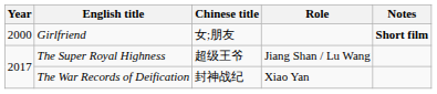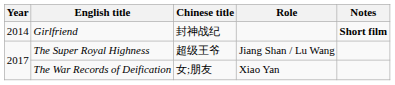 <table class="wikitable sortable">
 <tr>
 <th>Year</th>
 <th>English title</th>
 <th>Chinese title</th>
 <th>Role</th>
 <th class="unsortable">Notes</th>
 </tr>
 <tr>
-<td>2000</td>
+<td>2014</td>
 <td><em>Girlfriend</em></td>
-<td>女;朋友</td>
+<td>封神战纪</td>
 <td></td>
 <td><strong>Short film</strong></td>
 </tr>
 <tr>
 <td rowspan=2>2017</td>
 <td><em>The Super Royal Highness</em></td>
 <td>超级王爷</td>
 <td>Jiang Shan / Lu Wang</td>
 <td></td>
 </tr>
 <tr>
 <td><em>The War Records of Deification</em></td>
-<td>封神战纪</td>
+<td>女;朋友</td>
 <td>Xiao Yan</td>
 <td></td>
 </tr>
 </table>
